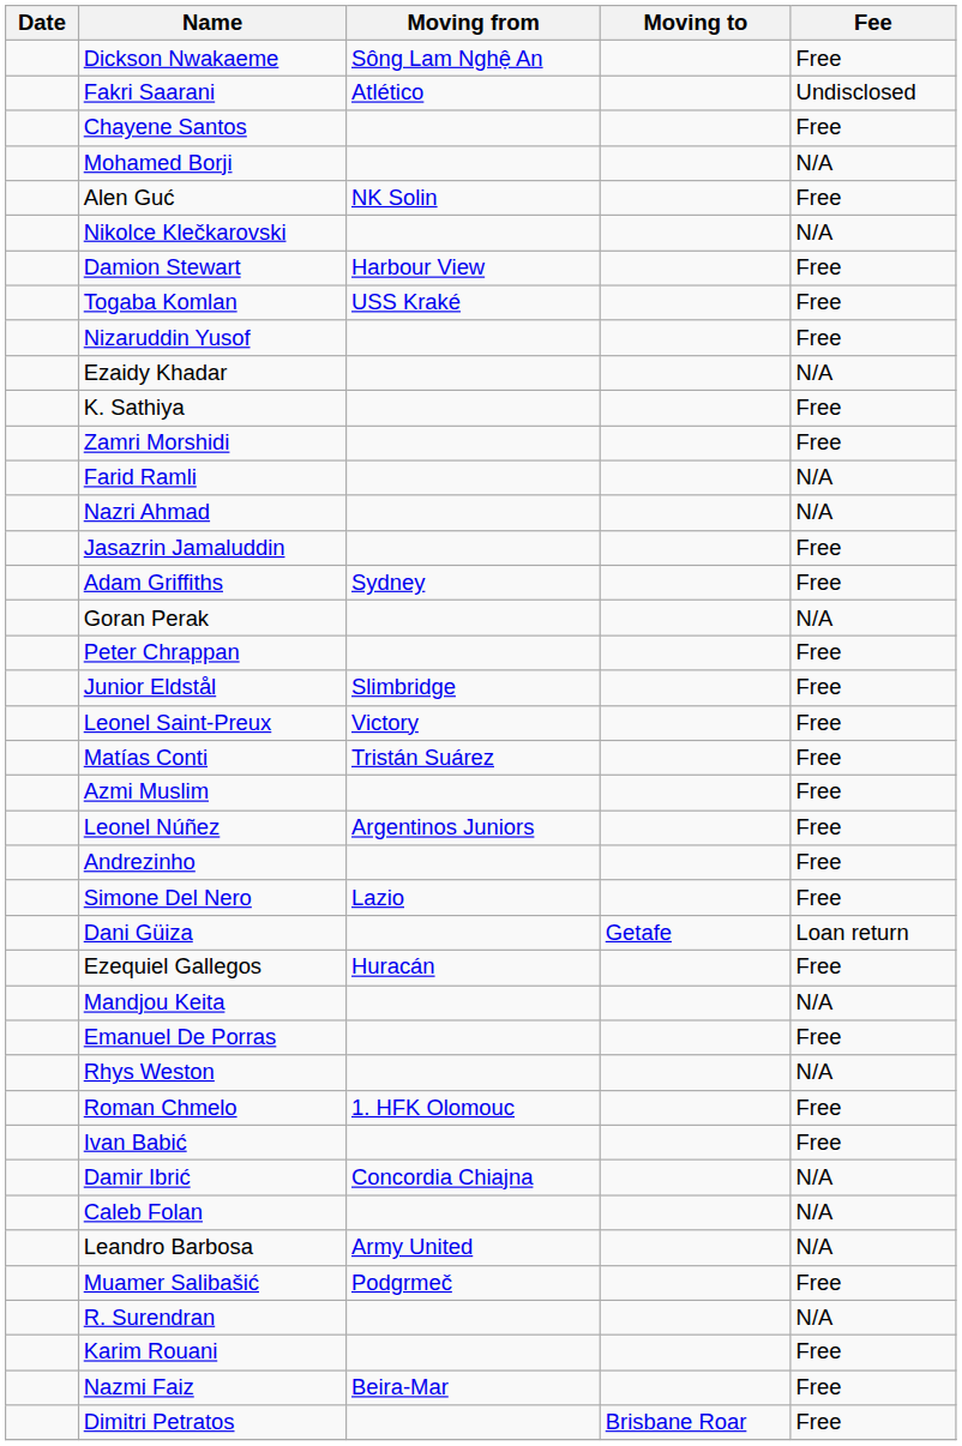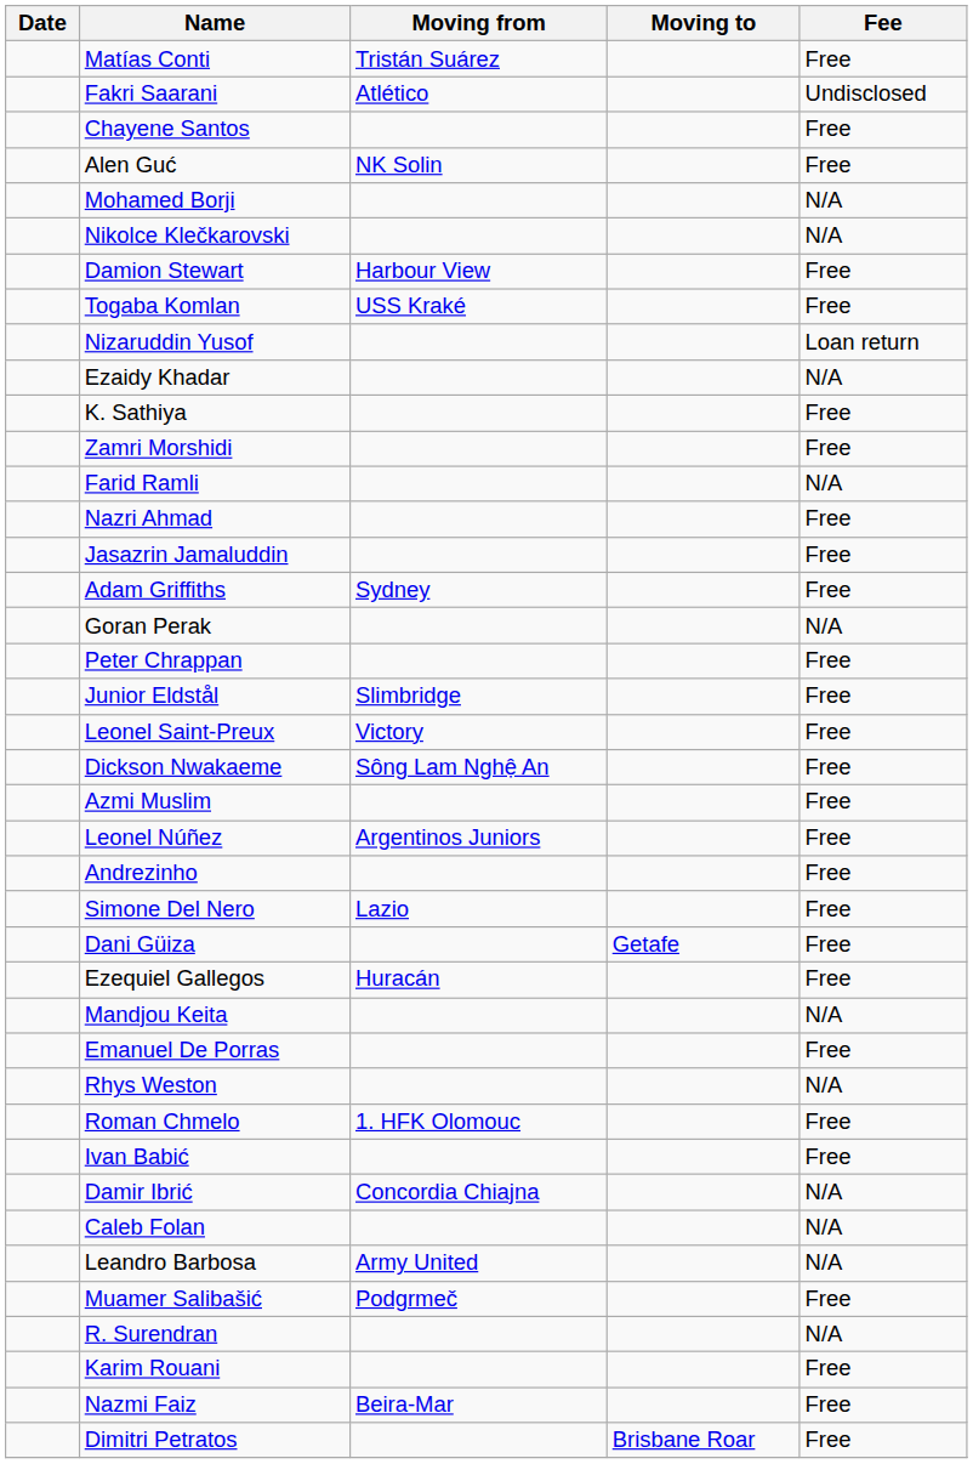 <table class="wikitable sortable" style="width:78%; text-align:center; text-align:left;">
 <tr>
 <th>Date</th>
 <th>Name</th>
 <th>Moving from</th>
 <th>Moving to</th>
 <th>Fee</th>
 </tr>
 <tr>
 <td></td>
-<td> <a href='#'>Dickson Nwakaeme</a></td>
-<td> <a href='#'>Sông Lam Nghệ An</a></td>
+<td> <a href='#'>Matías Conti</a></td>
+<td> <a href='#'>Tristán Suárez</a></td>
 <td></td>
 <td>Free</td>
 </tr>
 <tr>
 <td></td>
 <td> <a href='#'>Fakri Saarani</a></td>
 <td> <a href='#'>Atlético</a></td>
 <td></td>
 <td>Undisclosed</td>
 </tr>
 <tr>
 <td></td>
 <td> <a href='#'>Chayene Santos</a></td>
 <td></td>
 <td></td>
 <td>Free</td>
 </tr>
 <tr>
 <td></td>
+<td> Alen Guć</td>
+<td> <a href='#'>NK Solin</a></td>
+<td></td>
+<td>Free</td>
+</tr>
+<tr>
+<td></td>
 <td> <a href='#'>Mohamed Borji</a></td>
 <td></td>
 <td></td>
 <td>N/A</td>
-</tr>
-<tr>
-<td></td>
-<td> Alen Guć</td>
-<td> <a href='#'>NK Solin</a></td>
-<td></td>
-<td>Free</td>
 </tr>
 <tr>
 <td></td>
 <td> <a href='#'>Nikolce Klečkarovski</a></td>
 <td></td>
 <td></td>
 <td>N/A</td>
 </tr>
 <tr>
 <td></td>
 <td> <a href='#'>Damion Stewart</a></td>
 <td> <a href='#'>Harbour View</a></td>
 <td></td>
 <td>Free</td>
 </tr>
 <tr>
 <td></td>
 <td> <a href='#'>Togaba Komlan</a></td>
 <td> <a href='#'>USS Kraké</a></td>
 <td></td>
 <td>Free</td>
 </tr>
 <tr>
 <td></td>
 <td> <a href='#'>Nizaruddin Yusof</a></td>
 <td></td>
 <td></td>
-<td>Free</td>
+<td>Loan return</td>
 </tr>
 <tr>
 <td></td>
 <td> Ezaidy Khadar</td>
 <td></td>
 <td></td>
 <td>N/A</td>
 </tr>
 <tr>
 <td></td>
 <td> K. Sathiya</td>
 <td></td>
 <td></td>
 <td>Free</td>
 </tr>
 <tr>
 <td></td>
 <td> <a href='#'>Zamri Morshidi</a></td>
 <td></td>
 <td></td>
 <td>Free</td>
 </tr>
 <tr>
 <td></td>
 <td> <a href='#'>Farid Ramli</a></td>
 <td></td>
 <td></td>
 <td>N/A</td>
 </tr>
 <tr>
 <td></td>
 <td> <a href='#'>Nazri Ahmad</a></td>
 <td></td>
 <td></td>
-<td>N/A</td>
+<td>Free</td>
 </tr>
 <tr>
 <td></td>
 <td> <a href='#'>Jasazrin Jamaluddin</a></td>
 <td></td>
 <td></td>
 <td>Free</td>
 </tr>
 <tr>
 <td></td>
 <td> <a href='#'>Adam Griffiths</a></td>
 <td> <a href='#'>Sydney</a></td>
 <td></td>
 <td>Free</td>
 </tr>
 <tr>
 <td></td>
 <td> Goran Perak</td>
 <td></td>
 <td></td>
 <td>N/A</td>
 </tr>
 <tr>
 <td></td>
 <td> <a href='#'>Peter Chrappan</a></td>
 <td></td>
 <td></td>
 <td>Free</td>
 </tr>
 <tr>
 <td></td>
 <td> <a href='#'>Junior Eldstål</a></td>
 <td> <a href='#'>Slimbridge</a></td>
 <td></td>
 <td>Free</td>
 </tr>
 <tr>
 <td></td>
 <td> <a href='#'>Leonel Saint-Preux</a></td>
 <td> <a href='#'>Victory</a></td>
 <td></td>
 <td>Free</td>
 </tr>
 <tr>
 <td></td>
-<td> <a href='#'>Matías Conti</a></td>
-<td> <a href='#'>Tristán Suárez</a></td>
+<td> <a href='#'>Dickson Nwakaeme</a></td>
+<td> <a href='#'>Sông Lam Nghệ An</a></td>
 <td></td>
 <td>Free</td>
 </tr>
 <tr>
 <td></td>
 <td> <a href='#'>Azmi Muslim</a></td>
 <td></td>
 <td></td>
 <td>Free</td>
 </tr>
 <tr>
 <td></td>
 <td> <a href='#'>Leonel Núñez</a></td>
 <td> <a href='#'>Argentinos Juniors</a></td>
 <td></td>
 <td>Free</td>
 </tr>
 <tr>
 <td></td>
 <td> <a href='#'>Andrezinho</a></td>
 <td></td>
 <td></td>
 <td>Free</td>
 </tr>
 <tr>
 <td></td>
 <td> <a href='#'>Simone Del Nero</a></td>
 <td> <a href='#'>Lazio</a></td>
 <td></td>
 <td>Free</td>
 </tr>
 <tr>
 <td></td>
 <td> <a href='#'>Dani Güiza</a></td>
 <td></td>
 <td> <a href='#'>Getafe</a></td>
-<td>Loan return</td>
+<td>Free</td>
 </tr>
 <tr>
 <td></td>
 <td> Ezequiel Gallegos</td>
 <td> <a href='#'>Huracán</a></td>
 <td></td>
 <td>Free</td>
 </tr>
 <tr>
 <td></td>
 <td> <a href='#'>Mandjou Keita</a></td>
 <td></td>
 <td></td>
 <td>N/A</td>
 </tr>
 <tr>
 <td></td>
 <td> <a href='#'>Emanuel De Porras</a></td>
 <td></td>
 <td></td>
 <td>Free</td>
 </tr>
 <tr>
 <td></td>
 <td> <a href='#'>Rhys Weston</a></td>
 <td></td>
 <td></td>
 <td>N/A</td>
 </tr>
 <tr>
 <td></td>
 <td> <a href='#'>Roman Chmelo</a></td>
 <td> <a href='#'>1. HFK Olomouc</a></td>
 <td></td>
 <td>Free</td>
 </tr>
 <tr>
 <td></td>
 <td> <a href='#'>Ivan Babić</a></td>
 <td></td>
 <td></td>
 <td>Free</td>
 </tr>
 <tr>
 <td></td>
 <td> <a href='#'>Damir Ibrić</a></td>
 <td> <a href='#'>Concordia Chiajna</a></td>
 <td></td>
 <td>N/A</td>
 </tr>
 <tr>
 <td></td>
 <td> <a href='#'>Caleb Folan</a></td>
 <td></td>
 <td></td>
 <td>N/A</td>
 </tr>
 <tr>
 <td></td>
 <td> Leandro Barbosa</td>
 <td> <a href='#'>Army United</a></td>
 <td></td>
 <td>N/A</td>
 </tr>
 <tr>
 <td></td>
 <td> <a href='#'>Muamer Salibašić</a></td>
 <td> <a href='#'>Podgrmeč</a></td>
 <td></td>
 <td>Free</td>
 </tr>
 <tr>
 <td></td>
 <td> <a href='#'>R. Surendran</a></td>
 <td></td>
 <td></td>
 <td>N/A</td>
 </tr>
 <tr>
 <td></td>
 <td> <a href='#'>Karim Rouani</a></td>
 <td></td>
 <td></td>
 <td>Free</td>
 </tr>
 <tr>
 <td></td>
 <td> <a href='#'>Nazmi Faiz</a></td>
 <td> <a href='#'>Beira-Mar</a></td>
 <td></td>
 <td>Free</td>
 </tr>
 <tr>
 <td></td>
 <td> <a href='#'>Dimitri Petratos</a></td>
 <td></td>
 <td> <a href='#'>Brisbane Roar</a></td>
 <td>Free</td>
 </tr>
 <tr>
 </tr>
 </table>
